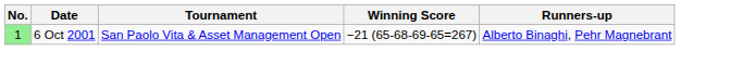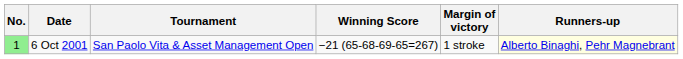 <table class="wikitable" style="font-size:95%;">
 <tr>
 <th>No.</th>
 <th>Date</th>
 <th>Tournament</th>
 <th>Winning Score</th>
+<th>Margin of<br>victory</th>
 <th>Runners-up</th>
 </tr>
 <tr>
 <td align=center style="background: lightgreen;">1</td>
 <td align=right>6 Oct <a href='#'>2001</a></td>
 <td><a href='#'>San Paolo Vita & Asset Management Open</a></td>
 <td>−21 (65-68-69-65=267)</td>
-<td> <a href='#'>Alberto Binaghi</a>,  <a href='#'>Pehr Magnebrant</a></td>
+<td>1 stroke</td>
+<td style="background: lightyellow;"> <a href='#'>Alberto Binaghi</a>,  <a href='#'>Pehr Magnebrant</a></td>
 </tr>
 </table>
